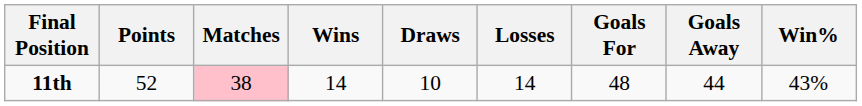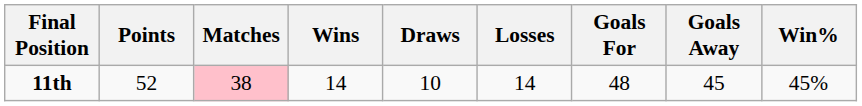 <table class="wikitable" style="font-size: 95%; text-align: center;">
 <tr>
 <th width=60>Final Position</th>
 <th width=60>Points</th>
 <th width=60>Matches</th>
 <th width=60>Wins</th>
 <th width=60>Draws</th>
 <th width=60>Losses</th>
 <th width=60>Goals For</th>
 <th width=60>Goals Away</th>
 <th width=60>Win%</th>
 </tr>
 <tr>
 <td><strong>11th</strong></td>
 <td>52</td>
 <td style="background: pink;">38</td>
 <td>14</td>
 <td>10</td>
 <td>14</td>
 <td>48</td>
-<td>44</td>
-<td>43%</td>
+<td>45</td>
+<td>45%</td>
 </tr>
 </table>
